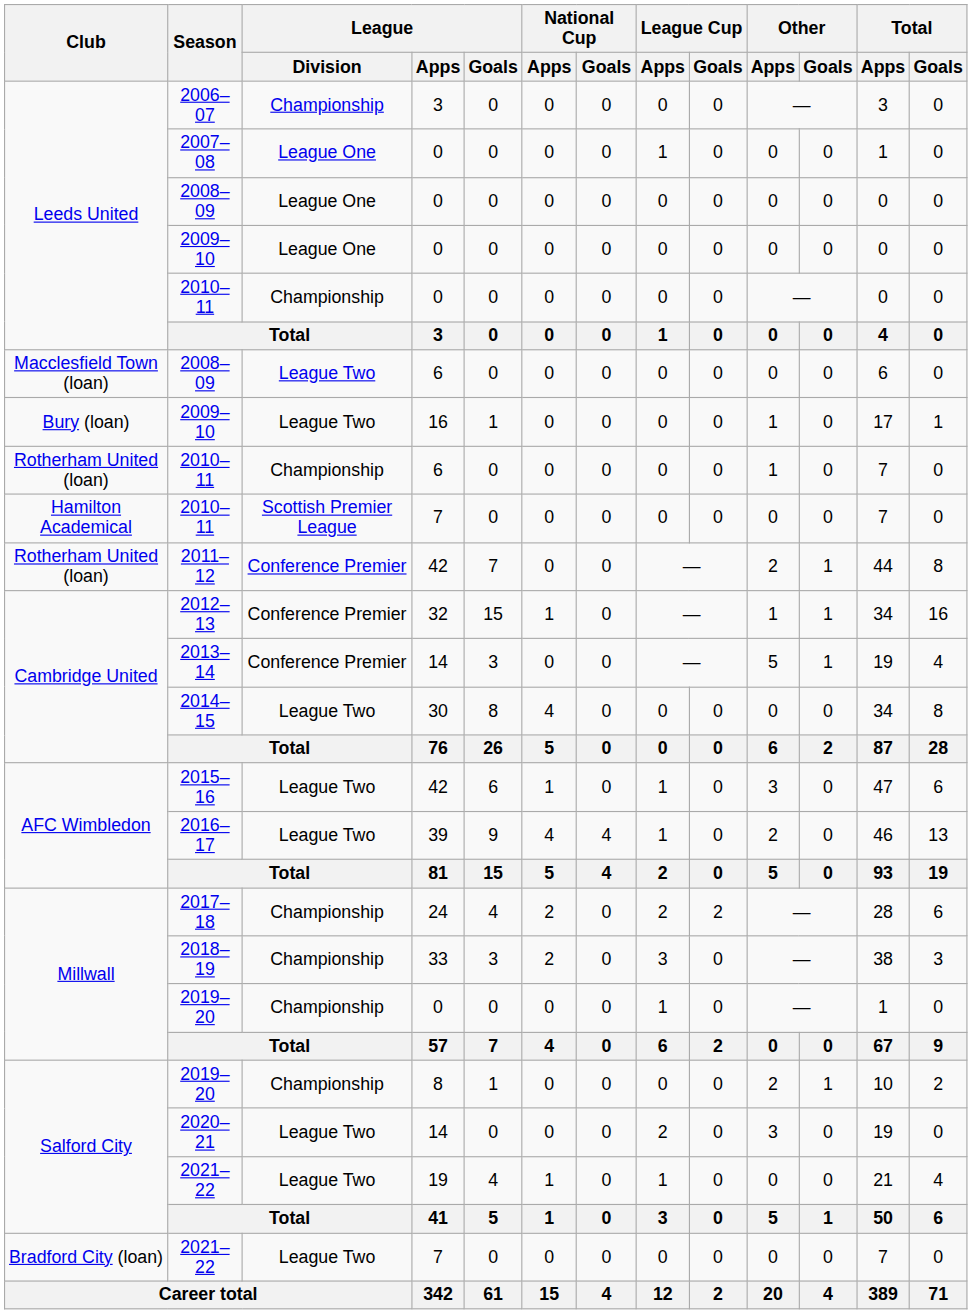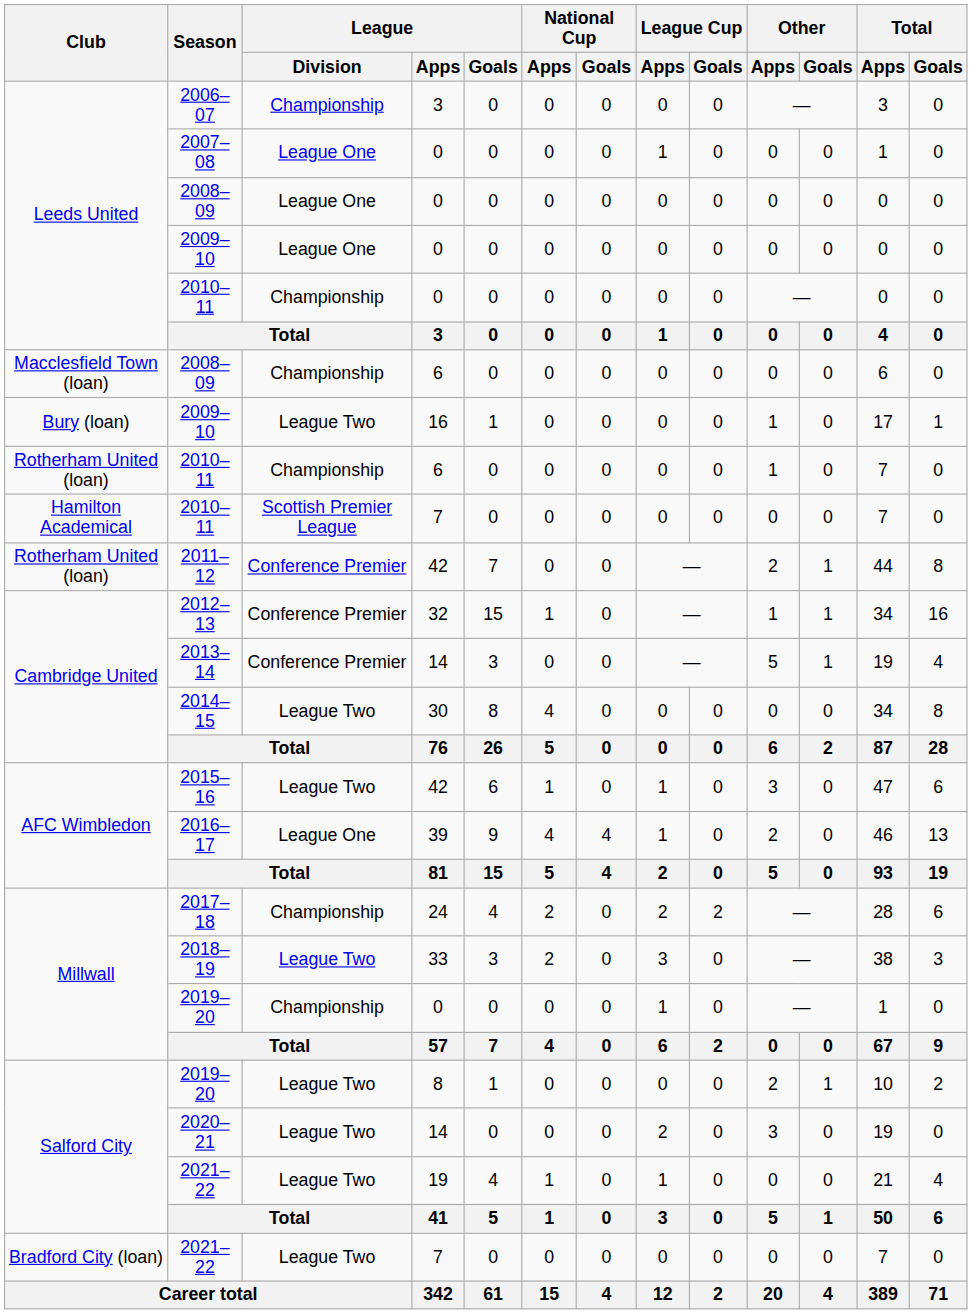 <table class="wikitable" style="text-align:center">
 <tr>
 <th rowspan="2">Club</th>
 <th rowspan="2">Season</th>
 <th colspan="3">League</th>
 <th colspan="2">National Cup</th>
 <th colspan="2">League Cup</th>
 <th colspan="2">Other</th>
 <th colspan="2">Total</th>
 </tr>
 <tr>
 <th>Division</th>
 <th>Apps</th>
 <th>Goals</th>
 <th>Apps</th>
 <th>Goals</th>
 <th>Apps</th>
 <th>Goals</th>
 <th>Apps</th>
 <th>Goals</th>
 <th>Apps</th>
 <th>Goals</th>
 </tr>
 <tr>
 <td rowspan="6"><a href='#'>Leeds United</a></td>
 <td><a href='#'>2006–07</a></td>
 <td><a href='#'>Championship</a></td>
 <td>3</td>
 <td>0</td>
 <td>0</td>
 <td>0</td>
 <td>0</td>
 <td>0</td>
 <td colspan="2">—</td>
 <td>3</td>
 <td>0</td>
 </tr>
 <tr>
 <td><a href='#'>2007–08</a></td>
 <td><a href='#'>League One</a></td>
 <td>0</td>
 <td>0</td>
 <td>0</td>
 <td>0</td>
 <td>1</td>
 <td>0</td>
 <td>0</td>
 <td>0</td>
 <td>1</td>
 <td>0</td>
 </tr>
 <tr>
 <td><a href='#'>2008–09</a></td>
 <td>League One</td>
 <td>0</td>
 <td>0</td>
 <td>0</td>
 <td>0</td>
 <td>0</td>
 <td>0</td>
 <td>0</td>
 <td>0</td>
 <td>0</td>
 <td>0</td>
 </tr>
 <tr>
 <td><a href='#'>2009–10</a></td>
 <td>League One</td>
 <td>0</td>
 <td>0</td>
 <td>0</td>
 <td>0</td>
 <td>0</td>
 <td>0</td>
 <td>0</td>
 <td>0</td>
 <td>0</td>
 <td>0</td>
 </tr>
 <tr>
 <td><a href='#'>2010–11</a></td>
 <td>Championship</td>
 <td>0</td>
 <td>0</td>
 <td>0</td>
 <td>0</td>
 <td>0</td>
 <td>0</td>
 <td colspan="2">—</td>
 <td>0</td>
 <td>0</td>
 </tr>
 <tr>
 <th colspan="2">Total</th>
 <th>3</th>
 <th>0</th>
 <th>0</th>
 <th>0</th>
 <th>1</th>
 <th>0</th>
 <th>0</th>
 <th>0</th>
 <th>4</th>
 <th>0</th>
 </tr>
 <tr>
 <td><a href='#'>Macclesfield Town</a> (loan)</td>
 <td><a href='#'>2008–09</a></td>
-<td><a href='#'>League Two</a></td>
+<td>Championship</td>
 <td>6</td>
 <td>0</td>
 <td>0</td>
 <td>0</td>
 <td>0</td>
 <td>0</td>
 <td>0</td>
 <td>0</td>
 <td>6</td>
 <td>0</td>
 </tr>
 <tr>
 <td><a href='#'>Bury</a> (loan)</td>
 <td><a href='#'>2009–10</a></td>
 <td>League Two</td>
 <td>16</td>
 <td>1</td>
 <td>0</td>
 <td>0</td>
 <td>0</td>
 <td>0</td>
 <td>1</td>
 <td>0</td>
 <td>17</td>
 <td>1</td>
 </tr>
 <tr>
 <td><a href='#'>Rotherham United</a> (loan)</td>
 <td><a href='#'>2010–11</a></td>
 <td>Championship</td>
 <td>6</td>
 <td>0</td>
 <td>0</td>
 <td>0</td>
 <td>0</td>
 <td>0</td>
 <td>1</td>
 <td>0</td>
 <td>7</td>
 <td>0</td>
 </tr>
 <tr>
 <td><a href='#'>Hamilton Academical</a></td>
 <td><a href='#'>2010–11</a></td>
 <td><a href='#'>Scottish Premier League</a></td>
 <td>7</td>
 <td>0</td>
 <td>0</td>
 <td>0</td>
 <td>0</td>
 <td>0</td>
 <td>0</td>
 <td>0</td>
 <td>7</td>
 <td>0</td>
 </tr>
 <tr>
 <td><a href='#'>Rotherham United</a> (loan)</td>
 <td><a href='#'>2011–12</a></td>
 <td><a href='#'>Conference Premier</a></td>
 <td>42</td>
 <td>7</td>
 <td>0</td>
 <td>0</td>
 <td colspan="2">—</td>
 <td>2</td>
 <td>1</td>
 <td>44</td>
 <td>8</td>
 </tr>
 <tr>
 <td rowspan="4"><a href='#'>Cambridge United</a></td>
 <td><a href='#'>2012–13</a></td>
 <td>Conference Premier</td>
 <td>32</td>
 <td>15</td>
 <td>1</td>
 <td>0</td>
 <td colspan="2">—</td>
 <td>1</td>
 <td>1</td>
 <td>34</td>
 <td>16</td>
 </tr>
 <tr>
 <td><a href='#'>2013–14</a></td>
 <td>Conference Premier</td>
 <td>14</td>
 <td>3</td>
 <td>0</td>
 <td>0</td>
 <td colspan="2">—</td>
 <td>5</td>
 <td>1</td>
 <td>19</td>
 <td>4</td>
 </tr>
 <tr>
 <td><a href='#'>2014–15</a></td>
 <td>League Two</td>
 <td>30</td>
 <td>8</td>
 <td>4</td>
 <td>0</td>
 <td>0</td>
 <td>0</td>
 <td>0</td>
 <td>0</td>
 <td>34</td>
 <td>8</td>
 </tr>
 <tr>
 <th colspan="2">Total</th>
 <th>76</th>
 <th>26</th>
 <th>5</th>
 <th>0</th>
 <th>0</th>
 <th>0</th>
 <th>6</th>
 <th>2</th>
 <th>87</th>
 <th>28</th>
 </tr>
 <tr>
 <td rowspan="3"><a href='#'>AFC Wimbledon</a></td>
 <td><a href='#'>2015–16</a></td>
 <td>League Two</td>
 <td>42</td>
 <td>6</td>
 <td>1</td>
 <td>0</td>
 <td>1</td>
 <td>0</td>
 <td>3</td>
 <td>0</td>
 <td>47</td>
 <td>6</td>
 </tr>
 <tr>
 <td><a href='#'>2016–17</a></td>
-<td>League Two</td>
+<td>League One</td>
 <td>39</td>
 <td>9</td>
 <td>4</td>
 <td>4</td>
 <td>1</td>
 <td>0</td>
 <td>2</td>
 <td>0</td>
 <td>46</td>
 <td>13</td>
 </tr>
 <tr>
 <th colspan="2">Total</th>
 <th>81</th>
 <th>15</th>
 <th>5</th>
 <th>4</th>
 <th>2</th>
 <th>0</th>
 <th>5</th>
 <th>0</th>
 <th>93</th>
 <th>19</th>
 </tr>
 <tr>
 <td rowspan="4"><a href='#'>Millwall</a></td>
 <td><a href='#'>2017–18</a></td>
 <td>Championship</td>
 <td>24</td>
 <td>4</td>
 <td>2</td>
 <td>0</td>
 <td>2</td>
 <td>2</td>
 <td colspan="2">—</td>
 <td>28</td>
 <td>6</td>
 </tr>
 <tr>
 <td><a href='#'>2018–19</a></td>
-<td>Championship</td>
+<td><a href='#'>League Two</a></td>
 <td>33</td>
 <td>3</td>
 <td>2</td>
 <td>0</td>
 <td>3</td>
 <td>0</td>
 <td colspan="2">—</td>
 <td>38</td>
 <td>3</td>
 </tr>
 <tr>
 <td><a href='#'>2019–20</a></td>
 <td>Championship</td>
 <td>0</td>
 <td>0</td>
 <td>0</td>
 <td>0</td>
 <td>1</td>
 <td>0</td>
 <td colspan="2">—</td>
 <td>1</td>
 <td>0</td>
 </tr>
 <tr>
 <th colspan="2">Total</th>
 <th>57</th>
 <th>7</th>
 <th>4</th>
 <th>0</th>
 <th>6</th>
 <th>2</th>
 <th>0</th>
 <th>0</th>
 <th>67</th>
 <th>9</th>
 </tr>
 <tr>
 <td rowspan="4"><a href='#'>Salford City</a></td>
 <td><a href='#'>2019–20</a></td>
-<td>Championship</td>
+<td>League Two</td>
 <td>8</td>
 <td>1</td>
 <td>0</td>
 <td>0</td>
 <td>0</td>
 <td>0</td>
 <td>2</td>
 <td>1</td>
 <td>10</td>
 <td>2</td>
 </tr>
 <tr>
 <td><a href='#'>2020–21</a></td>
 <td>League Two</td>
 <td>14</td>
 <td>0</td>
 <td>0</td>
 <td>0</td>
 <td>2</td>
 <td>0</td>
 <td>3</td>
 <td>0</td>
 <td>19</td>
 <td>0</td>
 </tr>
 <tr>
 <td><a href='#'>2021–22</a></td>
 <td>League Two</td>
 <td>19</td>
 <td>4</td>
 <td>1</td>
 <td>0</td>
 <td>1</td>
 <td>0</td>
 <td>0</td>
 <td>0</td>
 <td>21</td>
 <td>4</td>
 </tr>
 <tr>
 <th colspan="2">Total</th>
 <th>41</th>
 <th>5</th>
 <th>1</th>
 <th>0</th>
 <th>3</th>
 <th>0</th>
 <th>5</th>
 <th>1</th>
 <th>50</th>
 <th>6</th>
 </tr>
 <tr>
 <td><a href='#'>Bradford City</a> (loan)</td>
 <td><a href='#'>2021–22</a></td>
 <td>League Two</td>
 <td>7</td>
 <td>0</td>
 <td>0</td>
 <td>0</td>
 <td>0</td>
 <td>0</td>
 <td>0</td>
 <td>0</td>
 <td>7</td>
 <td>0</td>
 </tr>
 <tr>
 <th colspan="3">Career total</th>
 <th>342</th>
 <th>61</th>
 <th>15</th>
 <th>4</th>
 <th>12</th>
 <th>2</th>
 <th>20</th>
 <th>4</th>
 <th>389</th>
 <th>71</th>
 </tr>
 </table>
